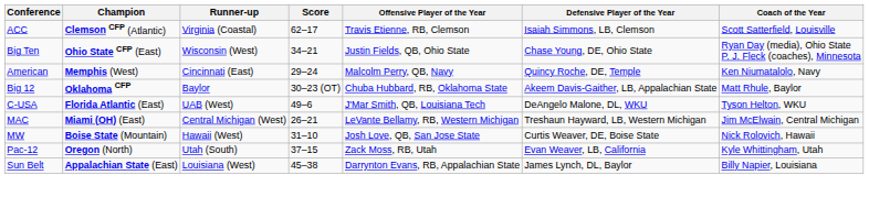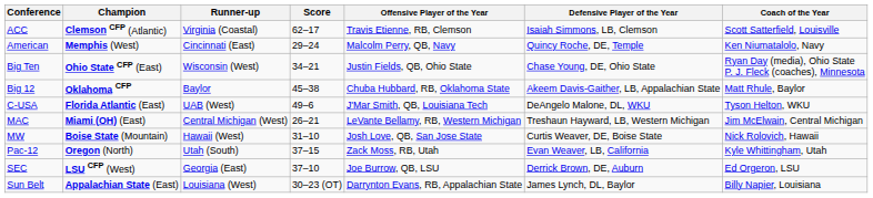 <table class="wikitable" style="font-size:90%">
 <tr>
 <th>Conference</th>
 <th>Champion</th>
 <th>Runner-up</th>
 <th>Score</th>
 <th><small>Offensive Player of the Year</small></th>
 <th><small>Defensive Player of the Year</small></th>
 <th><small>Coach of the Year</small></th>
 </tr>
 <tr>
 <td><a href='#'>ACC</a></td>
 <td><strong><a href='#'>Clemson</a> <sup>CFP</sup></strong> (Atlantic)</td>
 <td><a href='#'>Virginia</a> (Coastal)</td>
 <td>62–17</td>
 <td><a href='#'>Travis Etienne</a>, RB, Clemson</td>
 <td><a href='#'>Isaiah Simmons</a>, LB, Clemson</td>
 <td><a href='#'>Scott Satterfield</a>, <a href='#'>Louisville</a></td>
 </tr>
 <tr>
+<td><a href='#'>American</a></td>
+<td><strong><a href='#'>Memphis</a></strong> (West)</td>
+<td><a href='#'>Cincinnati</a> (East)</td>
+<td>29–24</td>
+<td><a href='#'>Malcolm Perry</a>, QB, <a href='#'>Navy</a></td>
+<td><a href='#'>Quincy Roche</a>, DE, <a href='#'>Temple</a></td>
+<td><a href='#'>Ken Niumatalolo</a>, Navy</td>
+</tr>
+<tr>
 <td><a href='#'>Big Ten</a></td>
 <td><strong><a href='#'>Ohio State</a> <sup>CFP</sup></strong> (East)</td>
 <td><a href='#'>Wisconsin</a> (West)</td>
 <td>34–21</td>
 <td><a href='#'>Justin Fields</a>, QB, Ohio State</td>
 <td><a href='#'>Chase Young</a>, DE, Ohio State</td>
 <td><a href='#'>Ryan Day</a> (media), Ohio State <br> <a href='#'>P. J. Fleck</a> (coaches), <a href='#'>Minnesota</a></td>
 </tr>
 <tr>
-<td><a href='#'>American</a></td>
-<td><strong><a href='#'>Memphis</a></strong> (West)</td>
-<td><a href='#'>Cincinnati</a> (East)</td>
-<td>29–24</td>
-<td><a href='#'>Malcolm Perry</a>, QB, <a href='#'>Navy</a></td>
-<td><a href='#'>Quincy Roche</a>, DE, <a href='#'>Temple</a></td>
-<td><a href='#'>Ken Niumatalolo</a>, Navy</td>
-</tr>
-<tr>
 <td><a href='#'>Big 12</a></td>
 <td><strong><a href='#'>Oklahoma</a> <sup>CFP</sup></strong></td>
 <td><a href='#'>Baylor</a></td>
-<td>30–23 (OT)</td>
+<td>45–38</td>
 <td><a href='#'>Chuba Hubbard</a>, RB, <a href='#'>Oklahoma State</a></td>
 <td><a href='#'>Akeem Davis-Gaither</a>, LB, Appalachian State</td>
 <td><a href='#'>Matt Rhule</a>, Baylor</td>
 </tr>
 <tr>
 <td><a href='#'>C-USA</a></td>
 <td><strong><a href='#'>Florida Atlantic</a></strong> (East)</td>
 <td><a href='#'>UAB</a> (West)</td>
 <td>49–6</td>
 <td><a href='#'>J'Mar Smith</a>, QB, <a href='#'>Louisiana Tech</a></td>
 <td>DeAngelo Malone, DL, <a href='#'>WKU</a></td>
 <td><a href='#'>Tyson Helton</a>, WKU</td>
 </tr>
 <tr>
 <td><a href='#'>MAC</a></td>
 <td><strong><a href='#'>Miami (OH)</a></strong> (East)</td>
 <td><a href='#'>Central Michigan</a> (West)</td>
 <td>26–21</td>
 <td><a href='#'>LeVante Bellamy</a>, RB, <a href='#'>Western Michigan</a></td>
 <td>Treshaun Hayward, LB, Western Michigan</td>
 <td><a href='#'>Jim McElwain</a>, Central Michigan</td>
 </tr>
 <tr>
 <td><a href='#'>MW</a></td>
 <td><strong><a href='#'>Boise State</a></strong> (Mountain)</td>
 <td><a href='#'>Hawaii</a> (West)</td>
 <td>31–10</td>
 <td><a href='#'>Josh Love</a>, QB, <a href='#'>San Jose State</a></td>
 <td>Curtis Weaver, DE, Boise State</td>
 <td><a href='#'>Nick Rolovich</a>, Hawaii</td>
 </tr>
 <tr>
 <td><a href='#'>Pac-12</a></td>
 <td><strong><a href='#'>Oregon</a></strong> (North)</td>
 <td><a href='#'>Utah</a> (South)</td>
 <td>37–15</td>
 <td><a href='#'>Zack Moss</a>, RB, Utah</td>
 <td><a href='#'>Evan Weaver</a>, LB, <a href='#'>California</a></td>
 <td><a href='#'>Kyle Whittingham</a>, Utah</td>
 </tr>
 <tr>
+<td><a href='#'>SEC</a></td>
+<td><strong><a href='#'>LSU</a> <sup>CFP</sup></strong> (West)</td>
+<td><a href='#'>Georgia</a> (East)</td>
+<td>37–10</td>
+<td><a href='#'>Joe Burrow</a>, QB, LSU</td>
+<td><a href='#'>Derrick Brown</a>, DE, <a href='#'>Auburn</a></td>
+<td><a href='#'>Ed Orgeron</a>, LSU</td>
+</tr>
+<tr>
 <td><a href='#'>Sun Belt</a></td>
 <td><strong><a href='#'>Appalachian State</a></strong> (East)</td>
 <td><a href='#'>Louisiana</a> (West)</td>
-<td>45–38</td>
+<td>30–23 (OT)</td>
 <td><a href='#'>Darrynton Evans</a>, RB, Appalachian State</td>
 <td>James Lynch, DL, Baylor</td>
 <td><a href='#'>Billy Napier</a>, Louisiana</td>
 </tr>
 </table>
